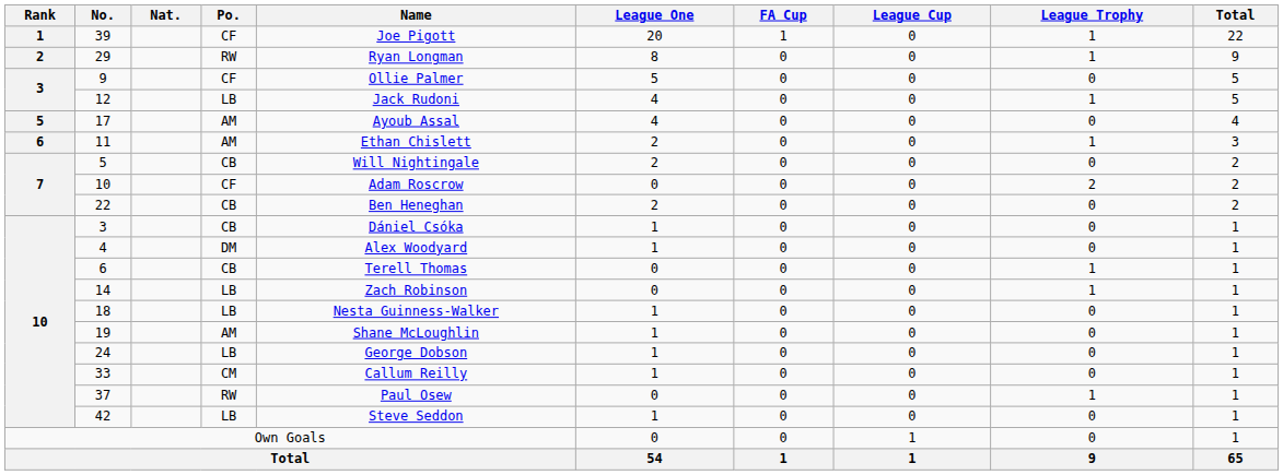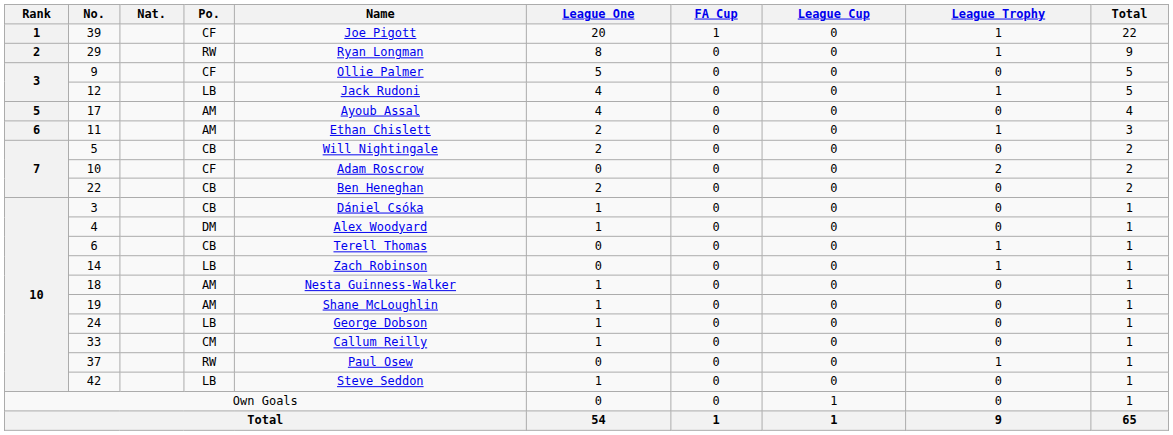 <table class="wikitable" style="text-align:center; font-size:95%; width:95%;">
 <tr>
 <th>Rank</th>
 <th>No.</th>
 <th>Nat.</th>
 <th>Po.</th>
 <th>Name</th>
 <th><a href='#'>League One</a></th>
 <th><a href='#'>FA Cup</a></th>
 <th><a href='#'>League Cup</a></th>
 <th><a href='#'>League Trophy</a></th>
 <th>Total</th>
 </tr>
 <tr>
 <th rowspan=1>1</th>
 <td>39</td>
 <td></td>
 <td>CF</td>
 <td><a href='#'>Joe Pigott</a></td>
 <td>20</td>
 <td>1</td>
 <td>0</td>
 <td>1</td>
 <td>22</td>
 </tr>
 <tr>
 <th rowspan=1>2</th>
 <td>29</td>
 <td></td>
 <td>RW</td>
 <td><a href='#'>Ryan Longman</a></td>
 <td>8</td>
 <td>0</td>
 <td>0</td>
 <td>1</td>
 <td>9</td>
 </tr>
 <tr>
 <th rowspan=2>3</th>
 <td>9</td>
 <td></td>
 <td>CF</td>
 <td><a href='#'>Ollie Palmer</a></td>
 <td>5</td>
 <td>0</td>
 <td>0</td>
 <td>0</td>
 <td>5</td>
 </tr>
 <tr>
 <td>12</td>
 <td></td>
 <td>LB</td>
 <td><a href='#'>Jack Rudoni</a></td>
 <td>4</td>
 <td>0</td>
 <td>0</td>
 <td>1</td>
 <td>5</td>
 </tr>
 <tr>
 <th rowspan=1>5</th>
 <td>17</td>
 <td></td>
 <td>AM</td>
 <td><a href='#'>Ayoub Assal</a></td>
 <td>4</td>
 <td>0</td>
 <td>0</td>
 <td>0</td>
 <td>4</td>
 </tr>
 <tr>
 <th rowspan14>6</th>
 <td>11</td>
 <td></td>
 <td>AM</td>
 <td><a href='#'>Ethan Chislett</a></td>
 <td>2</td>
 <td>0</td>
 <td>0</td>
 <td>1</td>
 <td>3</td>
 </tr>
 <tr>
 <th rowspan=3>7</th>
 <td>5</td>
 <td></td>
 <td>CB</td>
 <td><a href='#'>Will Nightingale</a></td>
 <td>2</td>
 <td>0</td>
 <td>0</td>
 <td>0</td>
 <td>2</td>
 </tr>
 <tr>
 <td>10</td>
 <td></td>
 <td>CF</td>
 <td><a href='#'>Adam Roscrow</a></td>
 <td>0</td>
 <td>0</td>
 <td>0</td>
 <td>2</td>
 <td>2</td>
 </tr>
 <tr>
 <td>22</td>
 <td></td>
 <td>CB</td>
 <td><a href='#'>Ben Heneghan</a></td>
 <td>2</td>
 <td>0</td>
 <td>0</td>
 <td>0</td>
 <td>2</td>
 </tr>
 <tr>
 <th rowspan=10>10</th>
 <td>3</td>
 <td></td>
 <td>CB</td>
 <td><a href='#'>Dániel Csóka</a></td>
 <td>1</td>
 <td>0</td>
 <td>0</td>
 <td>0</td>
 <td>1</td>
 </tr>
 <tr>
 <td>4</td>
 <td></td>
 <td>DM</td>
 <td><a href='#'>Alex Woodyard</a></td>
 <td>1</td>
 <td>0</td>
 <td>0</td>
 <td>0</td>
 <td>1</td>
 </tr>
 <tr>
 <td>6</td>
 <td></td>
 <td>CB</td>
 <td><a href='#'>Terell Thomas</a></td>
 <td>0</td>
 <td>0</td>
 <td>0</td>
 <td>1</td>
 <td>1</td>
 </tr>
 <tr>
 <td>14</td>
 <td></td>
 <td>LB</td>
 <td><a href='#'>Zach Robinson</a></td>
 <td>0</td>
 <td>0</td>
 <td>0</td>
 <td>1</td>
 <td>1</td>
 </tr>
 <tr>
 <td>18</td>
 <td></td>
-<td>LB</td>
+<td>AM</td>
 <td><a href='#'>Nesta Guinness-Walker</a></td>
 <td>1</td>
 <td>0</td>
 <td>0</td>
 <td>0</td>
 <td>1</td>
 </tr>
 <tr>
 <td>19</td>
 <td></td>
 <td>AM</td>
 <td><a href='#'>Shane McLoughlin</a></td>
 <td>1</td>
 <td>0</td>
 <td>0</td>
 <td>0</td>
 <td>1</td>
 </tr>
 <tr>
 <td>24</td>
 <td></td>
 <td>LB</td>
 <td><a href='#'>George Dobson</a></td>
 <td>1</td>
 <td>0</td>
 <td>0</td>
 <td>0</td>
 <td>1</td>
 </tr>
 <tr>
 <td>33</td>
 <td></td>
 <td>CM</td>
 <td><a href='#'>Callum Reilly</a></td>
 <td>1</td>
 <td>0</td>
 <td>0</td>
 <td>0</td>
 <td>1</td>
 </tr>
 <tr>
 <td>37</td>
 <td></td>
 <td>RW</td>
 <td><a href='#'>Paul Osew</a></td>
 <td>0</td>
 <td>0</td>
 <td>0</td>
 <td>1</td>
 <td>1</td>
 </tr>
 <tr>
 <td>42</td>
 <td></td>
 <td>LB</td>
 <td><a href='#'>Steve Seddon</a></td>
 <td>1</td>
 <td>0</td>
 <td>0</td>
 <td>0</td>
 <td>1</td>
 </tr>
 <tr>
 <td colspan=5>Own Goals</td>
 <td>0</td>
 <td>0</td>
 <td>1</td>
 <td>0</td>
 <td>1</td>
 </tr>
 <tr>
 <th colspan=5>Total</th>
 <th>54</th>
 <th>1</th>
 <th>1</th>
 <th>9</th>
 <th>65</th>
 </tr>
 </table>
